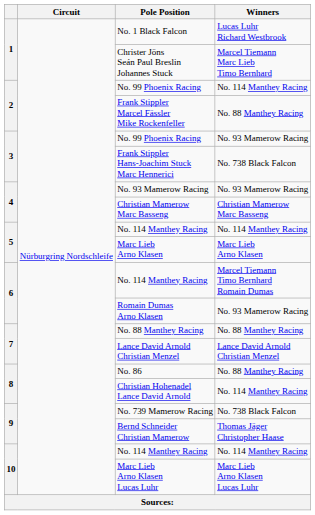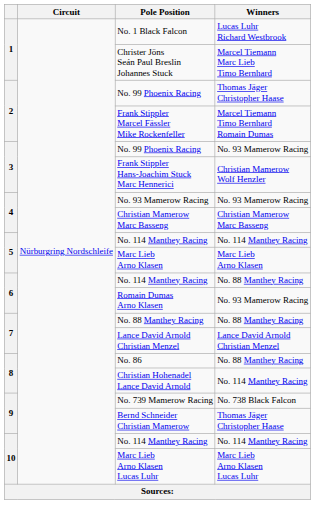 <table class="wikitable" style="font-size: 85%;">
 <tr>
 <th></th>
 <th>Circuit</th>
 <th>Pole Position</th>
 <th>Winners</th>
 </tr>
 <tr>
 <th rowspan=2>1</th>
 <td rowspan=20> <a href='#'>Nürburgring Nordschleife</a></td>
 <td>No. 1  Black Falcon</td>
 <td> <a href='#'>Lucas Luhr</a><br> <a href='#'>Richard Westbrook</a></td>
 </tr>
 <tr>
 <td> Christer Jöns<br> Seán Paul Breslin<br> Johannes Stuck</td>
 <td> <a href='#'>Marcel Tiemann</a><br> <a href='#'>Marc Lieb</a><br> <a href='#'>Timo Bernhard</a></td>
 </tr>
 <tr>
 <th rowspan=2>2</th>
 <td>No. 99  <a href='#'>Phoenix Racing</a></td>
-<td>No. 114  <a href='#'>Manthey Racing</a></td>
+<td> <a href='#'>Thomas Jäger</a><br> <a href='#'>Christopher Haase</a></td>
 </tr>
 <tr>
 <td> <a href='#'>Frank Stippler</a><br> <a href='#'>Marcel Fässler</a><br> <a href='#'>Mike Rockenfeller</a></td>
-<td>No. 88  <a href='#'>Manthey Racing</a></td>
+<td> <a href='#'>Marcel Tiemann</a><br> <a href='#'>Timo Bernhard</a><br> <a href='#'>Romain Dumas</a></td>
 </tr>
 <tr>
 <th rowspan=2>3</th>
 <td>No. 99  <a href='#'>Phoenix Racing</a></td>
 <td>No. 93  Mamerow Racing</td>
 </tr>
 <tr>
 <td> <a href='#'>Frank Stippler</a><br> <a href='#'>Hans-Joachim Stuck</a><br> <a href='#'>Marc Hennerici</a></td>
-<td>No. 738  Black Falcon</td>
+<td> <a href='#'>Christian Mamerow</a><br> <a href='#'>Wolf Henzler</a></td>
 </tr>
 <tr>
 <th rowspan=2>4</th>
 <td>No. 93  Mamerow Racing</td>
 <td>No. 93  Mamerow Racing</td>
 </tr>
 <tr>
 <td> <a href='#'>Christian Mamerow</a><br> <a href='#'>Marc Basseng</a></td>
 <td> <a href='#'>Christian Mamerow</a><br> <a href='#'>Marc Basseng</a></td>
 </tr>
 <tr>
 <th rowspan=2>5</th>
 <td>No. 114  <a href='#'>Manthey Racing</a></td>
 <td>No. 114  <a href='#'>Manthey Racing</a></td>
 </tr>
 <tr>
 <td> <a href='#'>Marc Lieb</a><br> <a href='#'>Arno Klasen</a></td>
 <td> <a href='#'>Marc Lieb</a><br> <a href='#'>Arno Klasen</a></td>
 </tr>
 <tr>
 <th rowspan=2>6</th>
 <td>No. 114  <a href='#'>Manthey Racing</a></td>
-<td> <a href='#'>Marcel Tiemann</a><br> <a href='#'>Timo Bernhard</a><br> <a href='#'>Romain Dumas</a></td>
+<td>No. 88  <a href='#'>Manthey Racing</a></td>
 </tr>
 <tr>
 <td> <a href='#'>Romain Dumas</a><br> <a href='#'>Arno Klasen</a></td>
 <td>No. 93  Mamerow Racing</td>
 </tr>
 <tr>
 <th rowspan=2>7</th>
 <td>No. 88  <a href='#'>Manthey Racing</a></td>
 <td>No. 88  <a href='#'>Manthey Racing</a></td>
 </tr>
 <tr>
 <td> <a href='#'>Lance David Arnold</a><br> <a href='#'>Christian Menzel</a></td>
 <td> <a href='#'>Lance David Arnold</a><br> <a href='#'>Christian Menzel</a></td>
 </tr>
 <tr>
 <th rowspan=2>8</th>
 <td>No. 86</td>
 <td>No. 88  <a href='#'>Manthey Racing</a></td>
 </tr>
 <tr>
 <td> <a href='#'>Christian Hohenadel</a><br> <a href='#'>Lance David Arnold</a></td>
 <td>No. 114  <a href='#'>Manthey Racing</a></td>
 </tr>
 <tr>
 <th rowspan=2>9</th>
 <td>No. 739  Mamerow Racing</td>
 <td>No. 738  Black Falcon</td>
 </tr>
 <tr>
 <td> <a href='#'>Bernd Schneider</a><br> <a href='#'>Christian Mamerow</a></td>
 <td> <a href='#'>Thomas Jäger</a><br> <a href='#'>Christopher Haase</a></td>
 </tr>
 <tr>
 <th rowspan=2>10</th>
 <td>No. 114  <a href='#'>Manthey Racing</a></td>
 <td>No. 114  <a href='#'>Manthey Racing</a></td>
 </tr>
 <tr>
 <td> <a href='#'>Marc Lieb</a><br> <a href='#'>Arno Klasen</a><br> <a href='#'>Lucas Luhr</a></td>
 <td> <a href='#'>Marc Lieb</a><br> <a href='#'>Arno Klasen</a><br> <a href='#'>Lucas Luhr</a></td>
 </tr>
 <tr>
 <th colspan=4>Sources:</th>
 </tr>
 </table>
